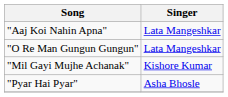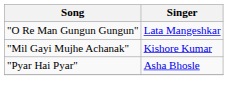 <table class="wikitable">
 <tr>
 <th>Song</th>
 <th>Singer</th>
-</tr>
-<tr>
-<td>"Aaj Koi Nahin Apna"</td>
-<td><a href='#'>Lata Mangeshkar</a></td>
 </tr>
 <tr>
 <td>"O Re Man Gungun Gungun"</td>
 <td><a href='#'>Lata Mangeshkar</a></td>
 </tr>
 <tr>
 <td>"Mil Gayi Mujhe Achanak"</td>
 <td><a href='#'>Kishore Kumar</a></td>
 </tr>
 <tr>
 <td>"Pyar Hai Pyar"</td>
 <td><a href='#'>Asha Bhosle</a></td>
 </tr>
 <tr>
 </tr>
 </table>
